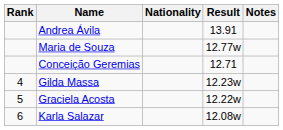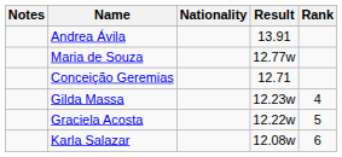 <table class="wikitable sortable" style="text-align:center">
 <tr>
-<th>Rank</th>
+<th>Notes</th>
 <th>Name</th>
 <th>Nationality</th>
 <th>Result</th>
-<th>Notes</th>
+<th>Rank</th>
 </tr>
 <tr>
 <td></td>
 <td align=left><a href='#'>Andrea Ávila</a></td>
 <td align=left></td>
 <td>13.91</td>
 <td></td>
 </tr>
 <tr>
 <td></td>
 <td align=left><a href='#'>Maria de Souza</a></td>
 <td align=left></td>
 <td>12.77w</td>
 <td></td>
 </tr>
 <tr>
 <td></td>
 <td align=left><a href='#'>Conceição Geremias</a></td>
 <td align=left></td>
 <td>12.71</td>
 <td></td>
 </tr>
 <tr>
-<td>4</td>
+<td></td>
 <td align=left><a href='#'>Gilda Massa</a></td>
 <td align=left></td>
 <td>12.23w</td>
-<td></td>
+<td>4</td>
 </tr>
 <tr>
-<td>5</td>
+<td></td>
 <td align=left><a href='#'>Graciela Acosta</a></td>
 <td align=left></td>
 <td>12.22w</td>
-<td></td>
+<td>5</td>
 </tr>
 <tr>
-<td>6</td>
+<td></td>
 <td align=left><a href='#'>Karla Salazar</a></td>
 <td align=left></td>
 <td>12.08w</td>
-<td></td>
+<td>6</td>
 </tr>
 </table>
